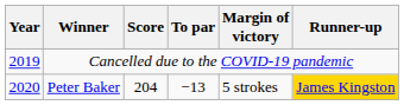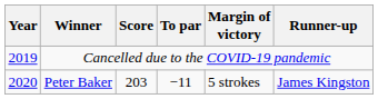 <table class="wikitable" style="font-size:95%">
 <tr>
 <th>Year</th>
 <th>Winner</th>
 <th>Score</th>
 <th>To par</th>
 <th>Margin of<br>victory</th>
 <th>Runner-up</th>
 </tr>
 <tr>
 <td><a href='#'>2019</a></td>
 <td colspan=5 align=center><em>Cancelled due to the <a href='#'>COVID-19 pandemic</a></em></td>
 </tr>
 <tr>
 <td><a href='#'>2020</a></td>
 <td> <a href='#'>Peter Baker</a></td>
-<td align=center>204</td>
-<td align=center>−13</td>
+<td align=center>203</td>
+<td align=center>−11</td>
 <td>5 strokes</td>
-<td style="background: gold;"> <a href='#'>James Kingston</a></td>
+<td> <a href='#'>James Kingston</a></td>
 </tr>
 </table>
